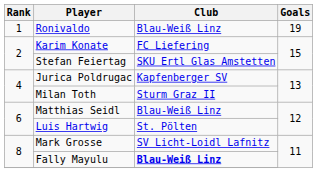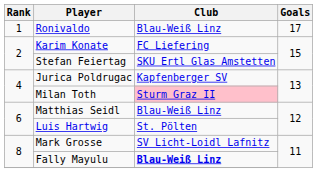 <table class="wikitable" style="text-align:center">
 <tr>
 <th>Rank</th>
 <th>Player</th>
 <th>Club</th>
 <th>Goals</th>
 </tr>
 <tr>
 <td rowspan=1>1</td>
 <td align="left"> <a href='#'>Ronivaldo</a></td>
 <td align="left"><a href='#'>Blau-Weiß Linz</a></td>
-<td rowspan=1>19</td>
+<td rowspan=1>17</td>
 </tr>
 <tr>
 <td rowspan=2>2</td>
 <td align="left"> <a href='#'>Karim Konate</a></td>
 <td align="left"><a href='#'>FC Liefering</a></td>
 <td rowspan=2>15</td>
 </tr>
 <tr>
 <td align="left"> Stefan Feiertag</td>
 <td align="left"><a href='#'>SKU Ertl Glas Amstetten</a></td>
 </tr>
 <tr>
 <td rowspan=2>4</td>
 <td align="left"> Jurica Poldrugac</td>
 <td align="left"><a href='#'>Kapfenberger SV</a></td>
 <td rowspan=2>13</td>
 </tr>
 <tr>
 <td align="left"> Milan Toth</td>
-<td align="left"><a href='#'>Sturm Graz II</a></td>
+<td align="left" style="background: pink;"><a href='#'>Sturm Graz II</a></td>
 </tr>
 <tr>
 <td rowspan=2>6</td>
 <td align="left"> Matthias Seidl</td>
 <td align="left"><a href='#'>Blau-Weiß Linz</a></td>
 <td rowspan=2>12</td>
 </tr>
 <tr>
 <td align="left"> <a href='#'>Luis Hartwig</a></td>
 <td align="left"><a href='#'>St. Pölten</a></td>
 </tr>
 <tr>
 <td rowspan=2>8</td>
 <td align="left"> Mark Grosse</td>
 <td align="left"><a href='#'>SV Licht-Loidl Lafnitz</a></td>
 <td rowspan=3>11</td>
 </tr>
 <tr>
 <td align="left"> Fally Mayulu</td>
 <td align="left"><strong><a href='#'>Blau-Weiß Linz</a></strong></td>
 </tr>
 <tr>
 </tr>
 </table>
